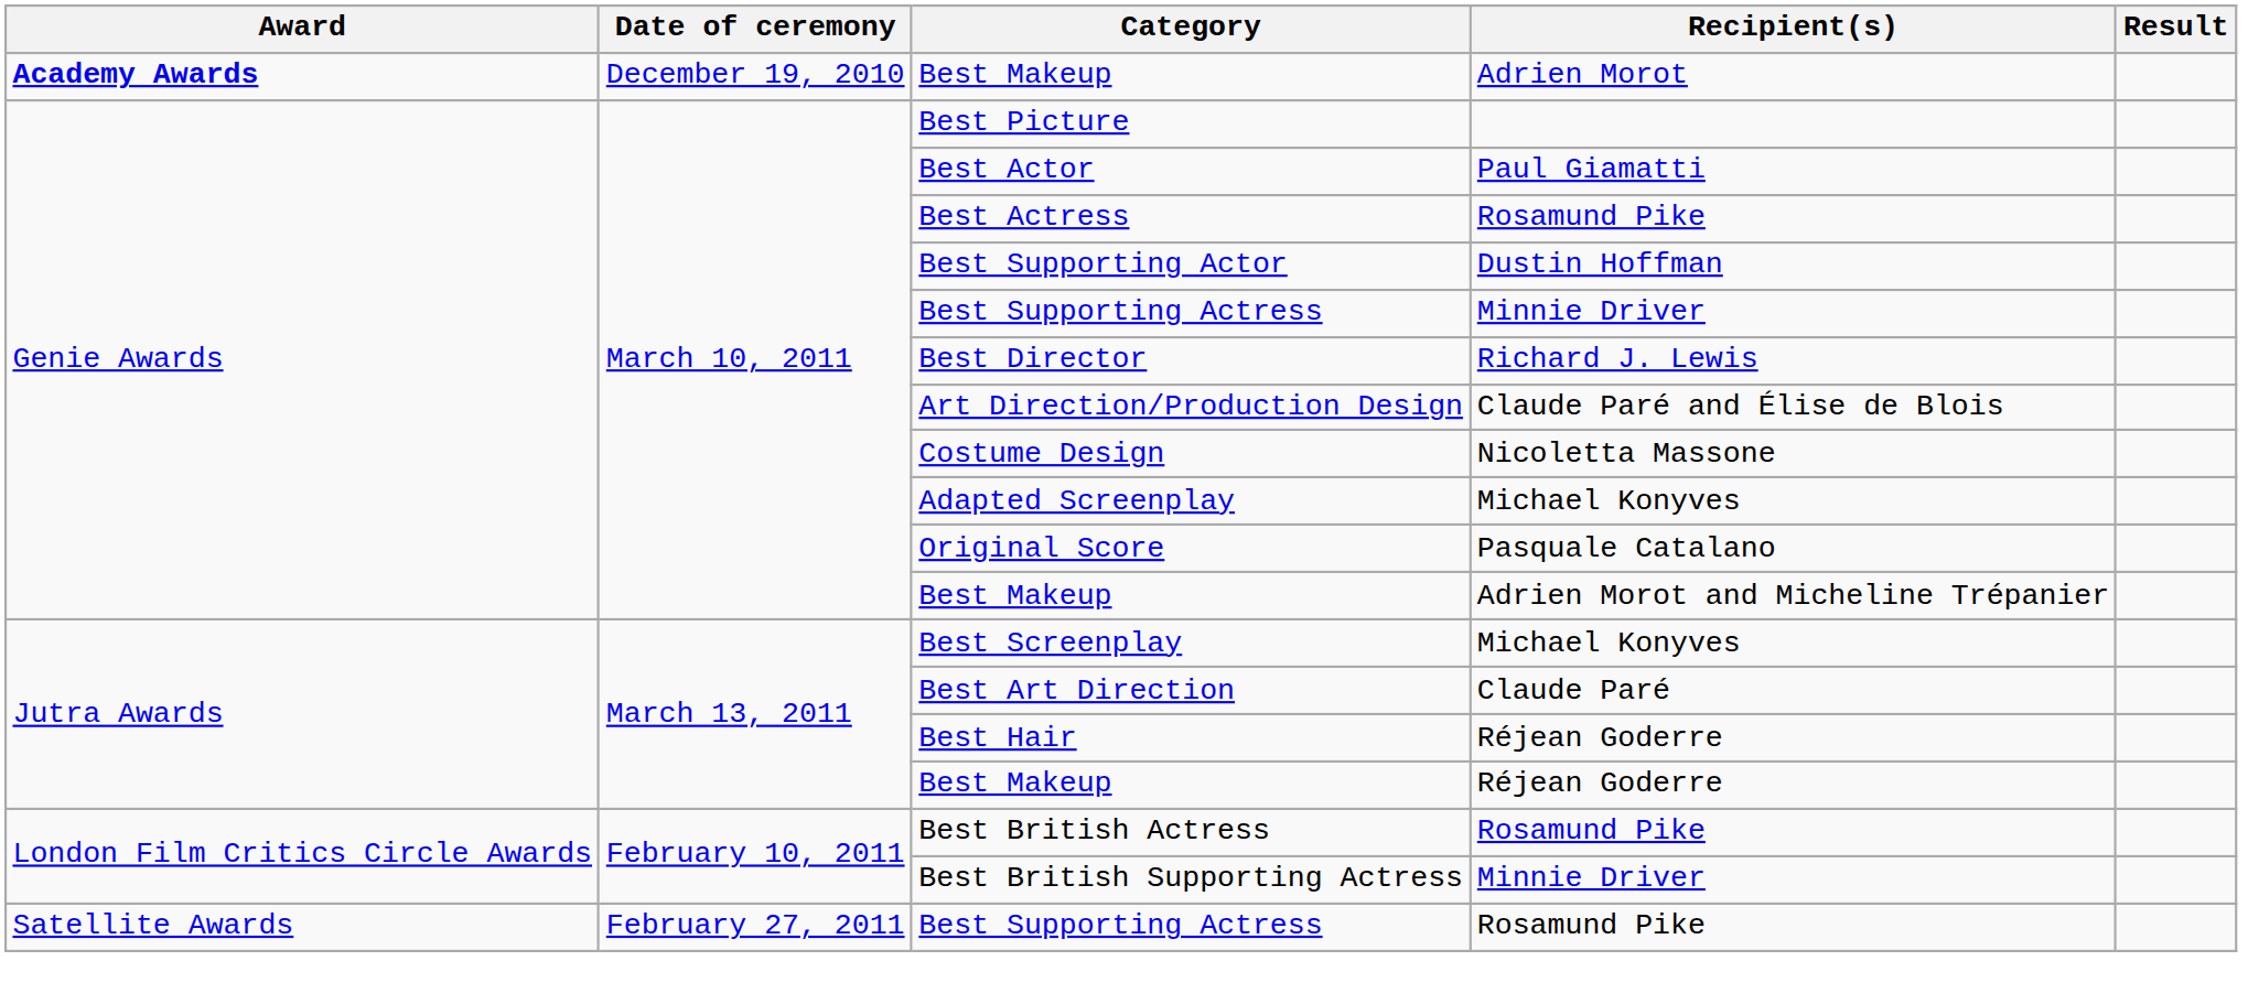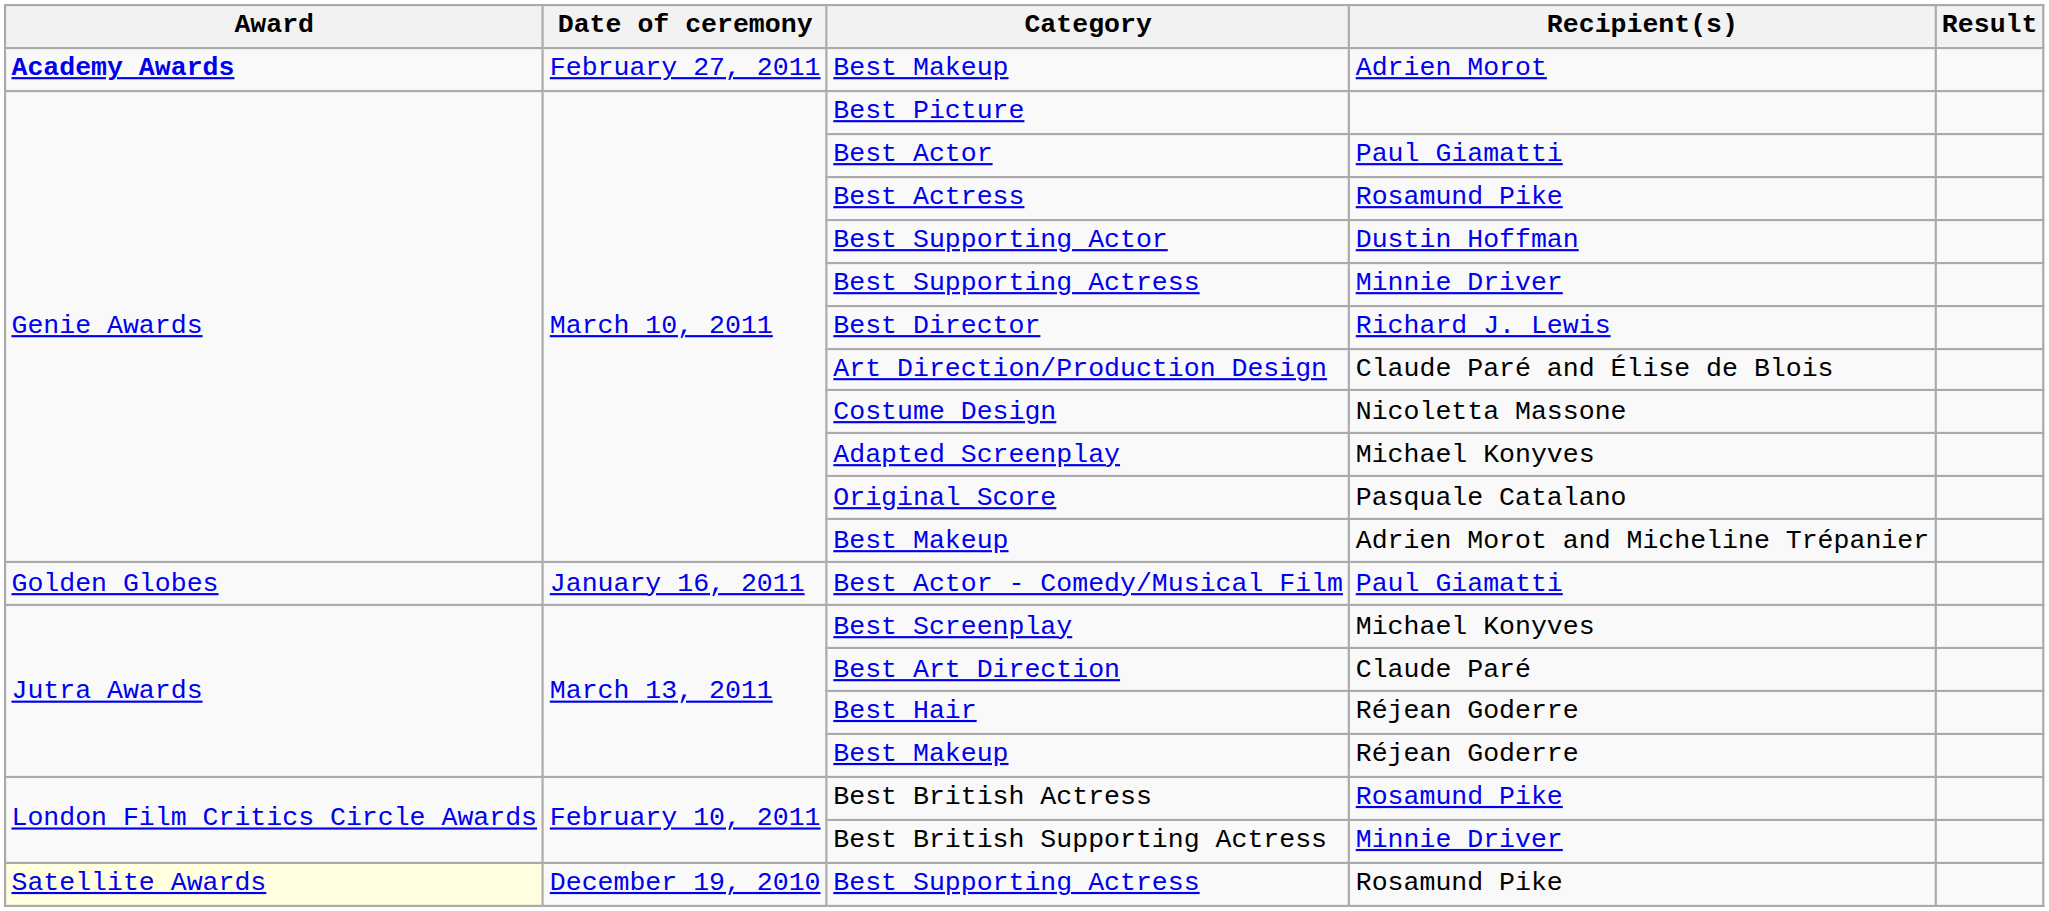 <table class="wikitable" style="font-size: 95%;">
 <tr>
 <th>Award</th>
 <th>Date of ceremony</th>
 <th>Category</th>
 <th>Recipient(s)</th>
 <th>Result</th>
 </tr>
 <tr>
 <td><strong><a href='#'>Academy Awards</a></strong></td>
-<td><a href='#'>December 19, 2010</a></td>
+<td><a href='#'>February 27, 2011</a></td>
 <td><a href='#'>Best Makeup</a></td>
 <td><a href='#'>Adrien Morot</a></td>
 <td></td>
 </tr>
 <tr>
 <td rowspan="11"><a href='#'>Genie Awards</a></td>
 <td rowspan="11"><a href='#'>March 10, 2011</a></td>
 <td><a href='#'>Best Picture</a></td>
 <td></td>
 <td></td>
 </tr>
 <tr>
 <td><a href='#'>Best Actor</a></td>
 <td><a href='#'>Paul Giamatti</a></td>
 <td></td>
 </tr>
 <tr>
 <td><a href='#'>Best Actress</a></td>
 <td><a href='#'>Rosamund Pike</a></td>
 <td></td>
 </tr>
 <tr>
 <td><a href='#'>Best Supporting Actor</a></td>
 <td><a href='#'>Dustin Hoffman</a></td>
 <td></td>
 </tr>
 <tr>
 <td><a href='#'>Best Supporting Actress</a></td>
 <td><a href='#'>Minnie Driver</a></td>
 <td></td>
 </tr>
 <tr>
 <td><a href='#'>Best Director</a></td>
 <td><a href='#'>Richard J. Lewis</a></td>
 <td></td>
 </tr>
 <tr>
 <td><a href='#'>Art Direction/Production Design</a></td>
 <td>Claude Paré and Élise de Blois</td>
 <td></td>
 </tr>
 <tr>
 <td><a href='#'>Costume Design</a></td>
 <td>Nicoletta Massone</td>
 <td></td>
 </tr>
 <tr>
 <td><a href='#'>Adapted Screenplay</a></td>
 <td>Michael Konyves</td>
 <td></td>
 </tr>
 <tr>
 <td><a href='#'>Original Score</a></td>
 <td>Pasquale Catalano</td>
 <td></td>
 </tr>
 <tr>
 <td><a href='#'>Best Makeup</a></td>
 <td>Adrien Morot and Micheline Trépanier</td>
 <td></td>
 </tr>
 <tr>
+<td><a href='#'>Golden Globes</a></td>
+<td><a href='#'>January 16, 2011</a></td>
+<td><a href='#'>Best Actor - Comedy/Musical Film</a></td>
+<td><a href='#'>Paul Giamatti</a></td>
+<td></td>
+</tr>
+<tr>
 <td rowspan=4><a href='#'>Jutra Awards</a></td>
 <td rowspan=4><a href='#'>March 13, 2011</a></td>
 <td><a href='#'>Best Screenplay</a></td>
 <td>Michael Konyves</td>
 <td></td>
 </tr>
 <tr>
 <td><a href='#'>Best Art Direction</a></td>
 <td>Claude Paré</td>
 <td></td>
 </tr>
 <tr>
 <td><a href='#'>Best Hair</a></td>
 <td>Réjean Goderre</td>
 <td></td>
 </tr>
 <tr>
 <td><a href='#'>Best Makeup</a></td>
 <td>Réjean Goderre</td>
 <td></td>
 </tr>
 <tr>
 <td rowspan="2"><a href='#'>London Film Critics Circle Awards</a></td>
 <td rowspan="2"><a href='#'>February 10, 2011</a></td>
 <td>Best British Actress</td>
 <td><a href='#'>Rosamund Pike</a></td>
 <td></td>
 </tr>
 <tr>
 <td>Best British Supporting Actress</td>
 <td><a href='#'>Minnie Driver</a></td>
 <td></td>
 </tr>
 <tr>
-<td><a href='#'>Satellite Awards</a></td>
-<td><a href='#'>February 27, 2011</a></td>
+<td style="background: lightyellow;"><a href='#'>Satellite Awards</a></td>
+<td><a href='#'>December 19, 2010</a></td>
 <td><a href='#'>Best Supporting Actress</a></td>
 <td>Rosamund Pike</td>
 <td></td>
 </tr>
 </table>
